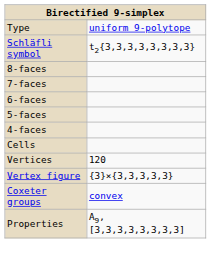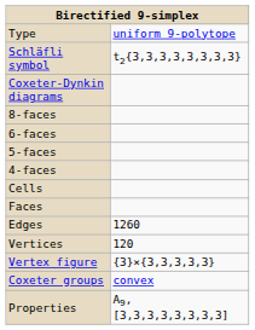 <table class="wikitable" align="right" style="margin-left:10px" width="280">
 <tr>
 <th style="background:#e7dcc3;" colspan="2">Birectified 9-simplex</th>
 </tr>
 <tr>
 <td style="background:#e7dcc3;">Type</td>
 <td><a href='#'>uniform 9-polytope</a></td>
 </tr>
 <tr>
 <td style="background:#e7dcc3;"><a href='#'>Schläfli symbol</a></td>
 <td>t<sub>2</sub>{3,3,3,3,3,3,3,3}</td>
 </tr>
 <tr>
-<td style="background:#e7dcc3;">8-faces</td>
+<td style="background:#e7dcc3;"><a href='#'>Coxeter-Dynkin diagrams</a></td>
 <td></td>
 </tr>
 <tr>
-<td style="background:#e7dcc3;">7-faces</td>
+<td style="background:#e7dcc3;">8-faces</td>
 <td></td>
 </tr>
 <tr>
 <td style="background:#e7dcc3;">6-faces</td>
 <td></td>
 </tr>
 <tr>
 <td style="background:#e7dcc3;">5-faces</td>
 <td></td>
 </tr>
 <tr>
 <td style="background:#e7dcc3;">4-faces</td>
 <td></td>
 </tr>
 <tr>
 <td style="background:#e7dcc3;">Cells</td>
 <td></td>
 </tr>
 <tr>
+<td style="background:#e7dcc3;">Faces</td>
+<td></td>
+</tr>
+<tr>
+<td style="background:#e7dcc3;">Edges</td>
+<td>1260</td>
+</tr>
+<tr>
 <td style="background:#e7dcc3;">Vertices</td>
 <td>120</td>
 </tr>
 <tr>
 <td style="background:#e7dcc3;"><a href='#'>Vertex figure</a></td>
 <td>{3}×{3,3,3,3,3}</td>
 </tr>
 <tr>
 <td style="background:#e7dcc3;"><a href='#'>Coxeter groups</a></td>
 <td><a href='#'>convex</a></td>
 </tr>
 <tr>
 <td style="background:#e7dcc3;">Properties</td>
 <td>A<sub>9</sub>, [3,3,3,3,3,3,3,3]</td>
 </tr>
 </table>
